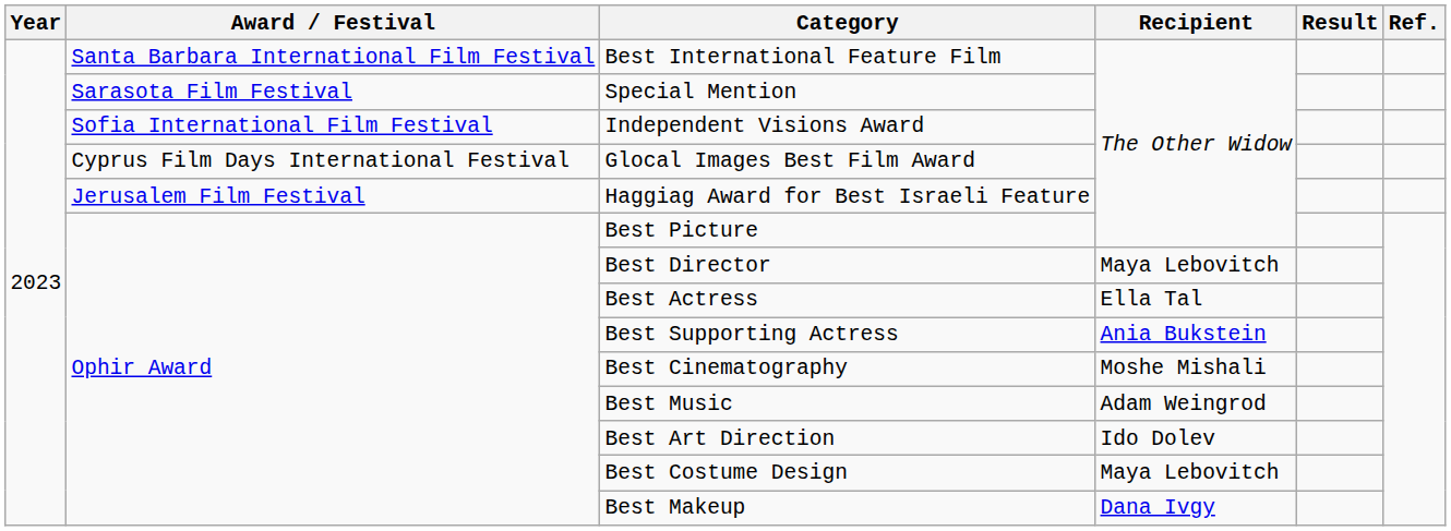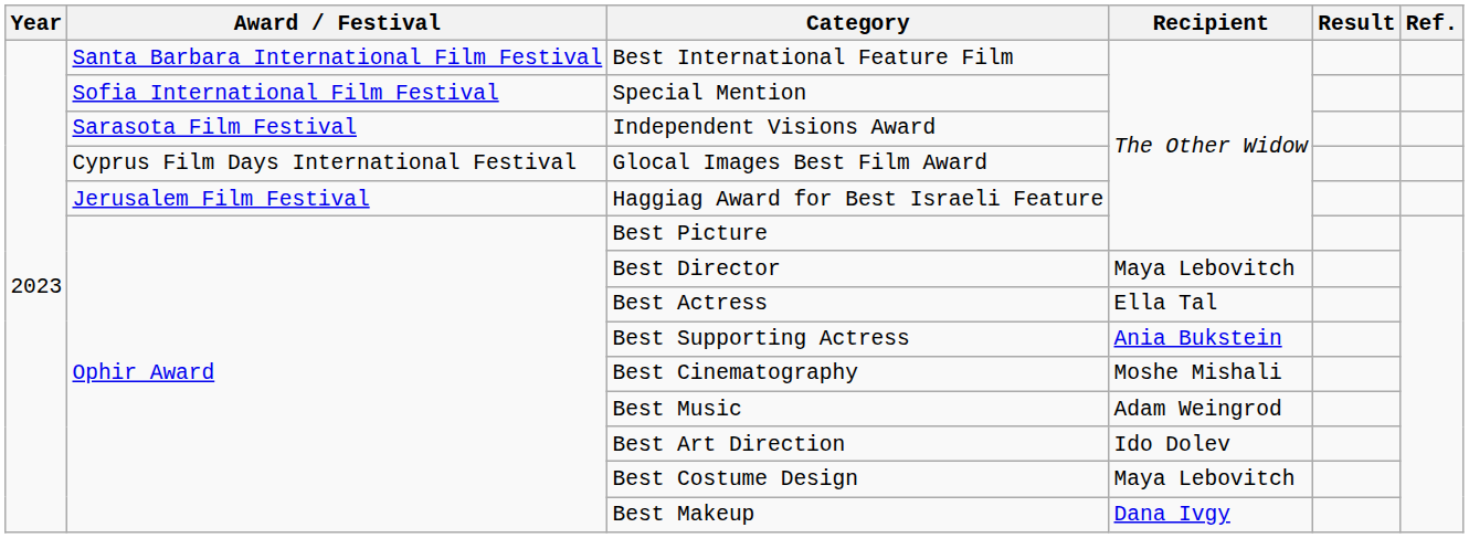 <table class="wikitable">
 <tr>
 <th>Year</th>
 <th>Award / Festival</th>
 <th>Category</th>
 <th>Recipient</th>
 <th>Result</th>
 <th>Ref.</th>
 </tr>
 <tr>
 <td rowspan="14">2023</td>
 <td><a href='#'>Santa Barbara International Film Festival</a></td>
 <td>Best International Feature Film</td>
 <td rowspan="6"><em>The Other Widow</em></td>
 <td></td>
 <td></td>
 </tr>
 <tr>
-<td><a href='#'>Sarasota Film Festival</a></td>
+<td><a href='#'>Sofia International Film Festival</a></td>
 <td>Special Mention</td>
 <td></td>
 <td></td>
 </tr>
 <tr>
-<td><a href='#'>Sofia International Film Festival</a></td>
+<td><a href='#'>Sarasota Film Festival</a></td>
 <td>Independent Visions Award</td>
 <td></td>
 <td></td>
 </tr>
 <tr>
 <td>Cyprus Film Days International Festival</td>
 <td>Glocal Images Best Film Award</td>
 <td></td>
 <td></td>
 </tr>
 <tr>
 <td><a href='#'>Jerusalem Film Festival</a></td>
 <td>Haggiag Award for Best Israeli Feature</td>
 <td></td>
 <td></td>
 </tr>
 <tr>
 <td rowspan="9"><a href='#'>Ophir Award</a></td>
 <td>Best Picture</td>
 <td></td>
 <td rowspan="9"></td>
 </tr>
 <tr>
 <td>Best Director</td>
 <td>Maya Lebovitch</td>
 <td></td>
 </tr>
 <tr>
 <td>Best Actress</td>
 <td>Ella Tal</td>
 <td></td>
 </tr>
 <tr>
 <td>Best Supporting Actress</td>
 <td><a href='#'>Ania Bukstein</a></td>
 <td></td>
 </tr>
 <tr>
 <td>Best Cinematography</td>
 <td>Moshe Mishali</td>
 <td></td>
 </tr>
 <tr>
 <td>Best Music</td>
 <td>Adam Weingrod</td>
 <td></td>
 </tr>
 <tr>
 <td>Best Art Direction</td>
 <td>Ido Dolev</td>
 <td></td>
 </tr>
 <tr>
 <td>Best Costume Design</td>
 <td>Maya Lebovitch</td>
 <td></td>
 </tr>
 <tr>
 <td>Best Makeup</td>
 <td><a href='#'>Dana Ivgy</a></td>
 <td></td>
 </tr>
 </table>
